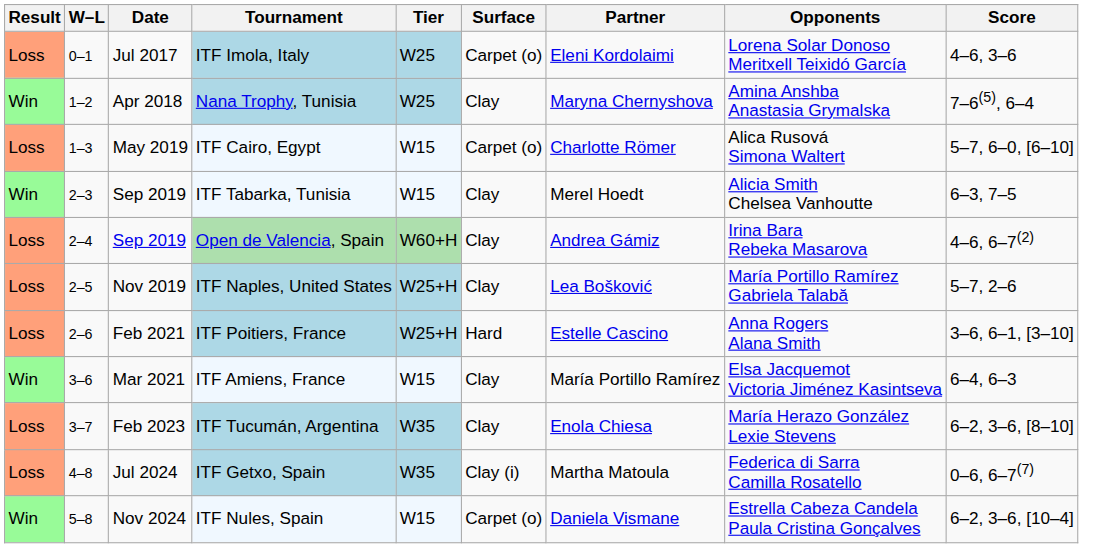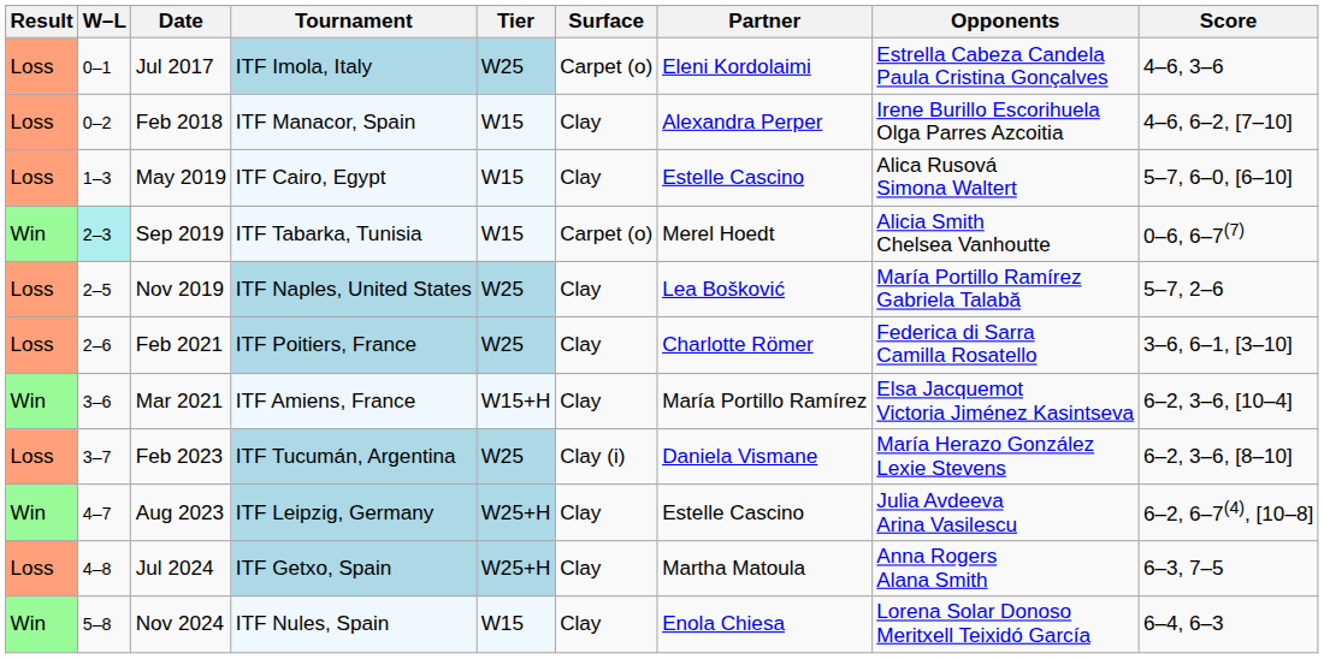 <table class="sortable wikitable">
 <tr>
 <th>Result</th>
 <th class="unsortable">W–L</th>
 <th>Date</th>
 <th>Tournament</th>
 <th>Tier</th>
 <th>Surface</th>
 <th>Partner</th>
 <th>Opponents</th>
 <th class="unsortable">Score</th>
 </tr>
 <tr>
 <td bgcolor="ffa07a">Loss</td>
 <td><small>0–1</small></td>
 <td>Jul 2017</td>
 <td style="background:lightblue">ITF Imola, Italy</td>
 <td style="background:lightblue">W25</td>
 <td>Carpet (o)</td>
 <td> <a href='#'>Eleni Kordolaimi</a></td>
-<td> <a href='#'>Lorena Solar Donoso</a> <br>  <a href='#'>Meritxell Teixidó García</a></td>
+<td> <a href='#'>Estrella Cabeza Candela</a> <br>  <a href='#'>Paula Cristina Gonçalves</a></td>
 <td>4–6, 3–6</td>
 </tr>
 <tr>
-<td bgcolor="98FB98">Win</td>
-<td><small>1–2</small></td>
-<td>Apr 2018</td>
-<td style="background:lightblue"><a href='#'>Nana Trophy</a>, Tunisia</td>
-<td style="background:lightblue">W25</td>
+<td bgcolor="ffa07a">Loss</td>
+<td><small>0–2</small></td>
+<td>Feb 2018</td>
+<td style="background:#f0f8ff;">ITF Manacor, Spain</td>
+<td style="background:#f0f8ff;">W15</td>
 <td>Clay</td>
-<td> <a href='#'>Maryna Chernyshova</a></td>
-<td> <a href='#'>Amina Anshba</a> <br>  <a href='#'>Anastasia Grymalska</a></td>
-<td>7–6<sup>(5)</sup>, 6–4</td>
+<td> <a href='#'>Alexandra Perper</a></td>
+<td> <a href='#'>Irene Burillo Escorihuela</a> <br>  Olga Parres Azcoitia</td>
+<td>4–6, 6–2, [7–10]</td>
 </tr>
 <tr>
 <td bgcolor="ffa07a">Loss</td>
 <td><small>1–3</small></td>
 <td>May 2019</td>
 <td style="background:#f0f8ff;">ITF Cairo, Egypt</td>
 <td style="background:#f0f8ff;">W15</td>
-<td>Carpet (o)</td>
-<td> <a href='#'>Charlotte Römer</a></td>
+<td>Clay</td>
+<td> <a href='#'>Estelle Cascino</a></td>
 <td> Alica Rusová <br>  <a href='#'>Simona Waltert</a></td>
 <td>5–7, 6–0, [6–10]</td>
 </tr>
 <tr>
 <td bgcolor="98FB98">Win</td>
-<td><small>2–3</small></td>
+<td style="background: paleturquoise;"><small>2–3</small></td>
 <td>Sep 2019</td>
 <td style="background:#f0f8ff;">ITF Tabarka, Tunisia</td>
 <td style="background:#f0f8ff;">W15</td>
-<td>Clay</td>
+<td>Carpet (o)</td>
 <td> Merel Hoedt</td>
 <td> <a href='#'>Alicia Smith</a> <br>  Chelsea Vanhoutte</td>
-<td>6–3, 7–5</td>
-</tr>
-<tr>
-<td bgcolor="ffa07a">Loss</td>
-<td><small>2–4</small></td>
-<td><a href='#'>Sep 2019</a></td>
-<td style="background:#addfad;"><a href='#'>Open de Valencia</a>, Spain</td>
-<td style="background:#addfad;">W60+H</td>
-<td>Clay</td>
-<td> <a href='#'>Andrea Gámiz</a></td>
-<td> <a href='#'>Irina Bara</a> <br>  <a href='#'>Rebeka Masarova</a></td>
-<td>4–6, 6–7<sup>(2)</sup></td>
+<td>0–6, 6–7<sup>(7)</sup></td>
 </tr>
 <tr>
 <td bgcolor="ffa07a">Loss</td>
 <td><small>2–5</small></td>
 <td>Nov 2019</td>
 <td style="background:lightblue">ITF Naples, United States</td>
-<td style="background:lightblue">W25+H</td>
+<td style="background:lightblue">W25</td>
 <td>Clay</td>
 <td> <a href='#'>Lea Bošković</a></td>
 <td> <a href='#'>María Portillo Ramírez</a> <br>  <a href='#'>Gabriela Talabă</a></td>
 <td>5–7, 2–6</td>
 </tr>
 <tr>
 <td bgcolor="ffa07a">Loss</td>
 <td><small>2–6</small></td>
 <td>Feb 2021</td>
 <td style="background:lightblue">ITF Poitiers, France</td>
-<td style="background:lightblue">W25+H</td>
-<td>Hard</td>
-<td> <a href='#'>Estelle Cascino</a></td>
-<td> <a href='#'>Anna Rogers</a> <br>  <a href='#'>Alana Smith</a></td>
+<td style="background:lightblue">W25</td>
+<td>Clay</td>
+<td> <a href='#'>Charlotte Römer</a></td>
+<td> <a href='#'>Federica di Sarra</a> <br>  <a href='#'>Camilla Rosatello</a></td>
 <td>3–6, 6–1, [3–10]</td>
 </tr>
 <tr>
 <td bgcolor="98FB98">Win</td>
 <td><small>3–6</small></td>
 <td>Mar 2021</td>
 <td style="background:#f0f8ff;">ITF Amiens, France</td>
-<td style="background:#f0f8ff;">W15</td>
+<td style="background:#f0f8ff;">W15+H</td>
 <td>Clay</td>
 <td> María Portillo Ramírez</td>
 <td> <a href='#'>Elsa Jacquemot</a> <br>  <a href='#'>Victoria Jiménez Kasintseva</a></td>
-<td>6–4, 6–3</td>
+<td>6–2, 3–6, [10–4]</td>
 </tr>
 <tr>
 <td bgcolor="ffa07a">Loss</td>
 <td><small>3–7</small></td>
 <td>Feb 2023</td>
 <td style="background:lightblue">ITF Tucumán, Argentina</td>
-<td style="background:lightblue;">W35</td>
-<td>Clay</td>
-<td> <a href='#'>Enola Chiesa</a></td>
+<td style="background:lightblue">W25</td>
+<td>Clay (i)</td>
+<td> <a href='#'>Daniela Vismane</a></td>
 <td> <a href='#'>María Herazo González</a> <br>  <a href='#'>Lexie Stevens</a></td>
 <td>6–2, 3–6, [8–10]</td>
+</tr>
+<tr>
+<td bgcolor="98FB98">Win</td>
+<td><small>4–7</small></td>
+<td>Aug 2023</td>
+<td style="background:lightblue">ITF Leipzig, Germany</td>
+<td style="background:lightblue">W25+H</td>
+<td>Clay</td>
+<td> Estelle Cascino</td>
+<td> <a href='#'>Julia Avdeeva</a> <br>  <a href='#'>Arina Vasilescu</a></td>
+<td>6–2, 6–7<sup>(4)</sup>, [10–8]</td>
 </tr>
 <tr>
 <td style="background:#ffa07a;">Loss</td>
 <td><small>4–8</small></td>
 <td>Jul 2024</td>
 <td style="background:lightblue;">ITF Getxo, Spain</td>
-<td style="background:lightblue;">W35</td>
-<td>Clay (i)</td>
+<td style="background:lightblue">W25+H</td>
+<td>Clay</td>
 <td> Martha Matoula</td>
-<td> <a href='#'>Federica di Sarra</a> <br>  <a href='#'>Camilla Rosatello</a></td>
-<td>0–6, 6–7<sup>(7)</sup></td>
+<td> <a href='#'>Anna Rogers</a> <br>  <a href='#'>Alana Smith</a></td>
+<td>6–3, 7–5</td>
 </tr>
 <tr>
 <td bgcolor="98FB98">Win</td>
 <td><small>5–8</small></td>
 <td>Nov 2024</td>
 <td style="background:#f0f8ff;">ITF Nules, Spain</td>
 <td style="background:#f0f8ff;">W15</td>
-<td>Carpet (o)</td>
-<td> <a href='#'>Daniela Vismane</a></td>
-<td> <a href='#'>Estrella Cabeza Candela</a> <br>  <a href='#'>Paula Cristina Gonçalves</a></td>
-<td>6–2, 3–6, [10–4]</td>
+<td>Clay</td>
+<td> <a href='#'>Enola Chiesa</a></td>
+<td> <a href='#'>Lorena Solar Donoso</a> <br>  <a href='#'>Meritxell Teixidó García</a></td>
+<td>6–4, 6–3</td>
 </tr>
 </table>
